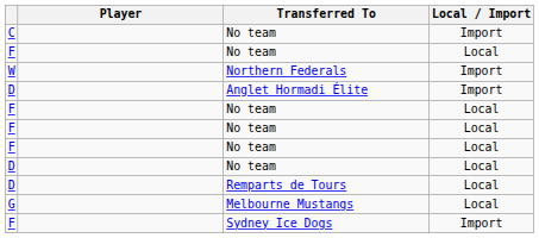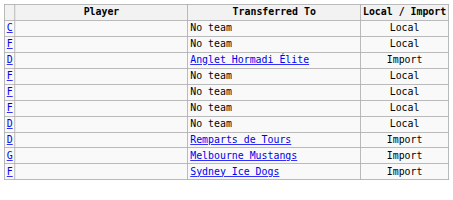 <table class="wikitable plainrowheaders sortable" style="font-size:95%; text-align: center">
 <tr>
 <th></th>
 <th scope="col" style="width:210px;">Player</th>
 <th scope="col" style="width:210px;">Transferred To</th>
 <th>Local / Import</th>
 </tr>
 <tr>
 <td><a href='#'>C</a></td>
 <td align="left"> </td>
 <td align="left">No team</td>
-<td>Import</td>
+<td>Local</td>
 </tr>
 <tr>
 <td><a href='#'>F</a></td>
 <td align="left"> </td>
 <td align="left">No team</td>
 <td>Local</td>
-</tr>
-<tr>
-<td><a href='#'>W</a></td>
-<td align="left"> </td>
-<td align="left"> <a href='#'>Northern Federals</a></td>
-<td>Import</td>
 </tr>
 <tr>
 <td><a href='#'>D</a></td>
 <td align="left"> </td>
 <td align="left"> <a href='#'>Anglet Hormadi Élite</a></td>
 <td>Import</td>
 </tr>
 <tr>
 <td><a href='#'>F</a></td>
 <td align="left"> </td>
 <td align="left">No team</td>
 <td>Local</td>
 </tr>
 <tr>
 <td><a href='#'>F</a></td>
 <td align="left"> </td>
 <td align="left">No team</td>
 <td>Local</td>
 </tr>
 <tr>
 <td><a href='#'>F</a></td>
 <td align="left"> </td>
 <td align="left">No team</td>
 <td>Local</td>
 </tr>
 <tr>
 <td><a href='#'>D</a></td>
 <td align="left"> </td>
 <td align="left">No team</td>
 <td>Local</td>
 </tr>
 <tr>
 <td><a href='#'>D</a></td>
 <td align="left"> </td>
 <td align="left"> <a href='#'>Remparts de Tours</a></td>
-<td>Local</td>
+<td>Import</td>
 </tr>
 <tr>
 <td><a href='#'>G</a></td>
 <td align="left"> </td>
 <td align="left"> <a href='#'>Melbourne Mustangs</a></td>
-<td>Local</td>
+<td>Import</td>
 </tr>
 <tr>
 <td><a href='#'>F</a></td>
 <td align="left"> </td>
 <td align="left"> <a href='#'>Sydney Ice Dogs</a></td>
 <td>Import</td>
 </tr>
 </table>
